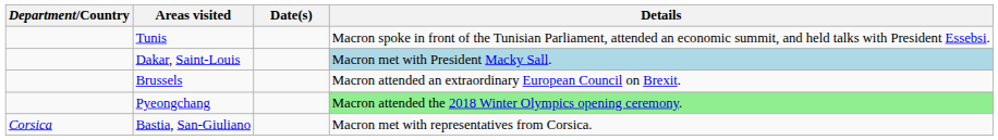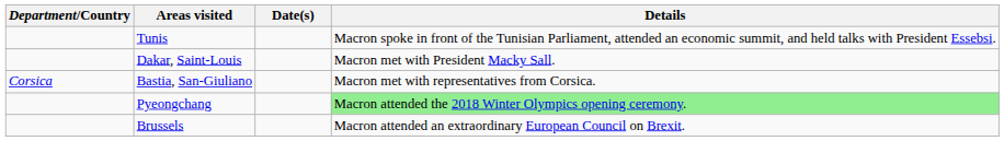 <table class="wikitable sortable outercollapse" style="margin: 1em auto 1em auto">
 <tr>
 <th><em>Department</em>/Country</th>
 <th>Areas visited</th>
 <th width=80>Date(s)</th>
 <th>Details</th>
 </tr>
 <tr>
 <td></td>
 <td><a href='#'>Tunis</a></td>
 <td></td>
 <td>Macron spoke in front of the Tunisian Parliament, attended an economic summit, and held talks with President <a href='#'>Essebsi</a>.</td>
 </tr>
 <tr>
 <td></td>
 <td><a href='#'>Dakar</a>, <a href='#'>Saint-Louis</a></td>
 <td></td>
-<td style="background: lightblue;">Macron met with President <a href='#'>Macky Sall</a>.</td>
+<td>Macron met with President <a href='#'>Macky Sall</a>.</td>
 </tr>
 <tr>
+<td> <em><a href='#'>Corsica</a></em></td>
+<td><a href='#'>Bastia</a>, <a href='#'>San-Giuliano</a></td>
 <td></td>
-<td><a href='#'>Brussels</a></td>
-<td></td>
-<td>Macron attended an extraordinary <a href='#'>European Council</a> on <a href='#'>Brexit</a>.</td>
+<td>Macron met with representatives from Corsica.</td>
 </tr>
 <tr>
 <td></td>
 <td><a href='#'>Pyeongchang</a></td>
 <td></td>
 <td style="background: lightgreen;">Macron attended the <a href='#'>2018 Winter Olympics opening ceremony</a>.</td>
 </tr>
 <tr>
-<td> <em><a href='#'>Corsica</a></em></td>
-<td><a href='#'>Bastia</a>, <a href='#'>San-Giuliano</a></td>
 <td></td>
-<td>Macron met with representatives from Corsica.</td>
+<td><a href='#'>Brussels</a></td>
+<td></td>
+<td>Macron attended an extraordinary <a href='#'>European Council</a> on <a href='#'>Brexit</a>.</td>
 </tr>
 </table>
